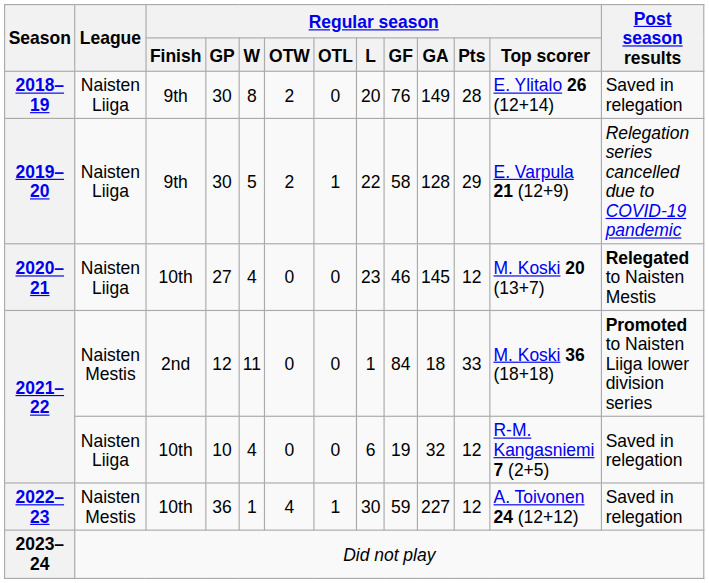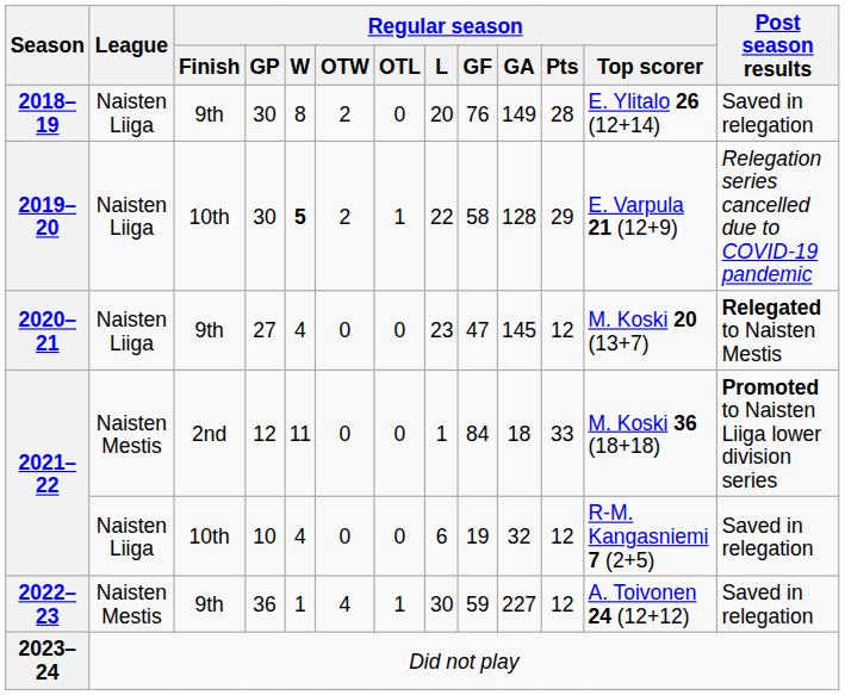 <table class="wikitable" style="text-align: center; font-size: 95%">
 <tr>
 <th rowspan="2">Season</th>
 <th rowspan="2">League</th>
 <th colspan="10"><a href='#'>Regular season</a></th>
 <th rowspan="2"><a href='#'>Post season</a> results</th>
 </tr>
 <tr>
 <th>Finish</th>
 <th>GP</th>
 <th>W</th>
 <th>OTW</th>
 <th>OTL</th>
 <th>L</th>
 <th>GF</th>
 <th>GA</th>
 <th>Pts</th>
 <th>Top scorer</th>
 </tr>
 <tr>
 <th><a href='#'>2018–19</a></th>
 <td>Naisten Liiga</td>
 <td>9th</td>
 <td>30</td>
 <td>8</td>
 <td>2</td>
 <td>0</td>
 <td>20</td>
 <td>76</td>
 <td>149</td>
 <td>28</td>
 <td align="left"> <a href='#'>E. Ylitalo</a> <strong>26</strong> (12+14)</td>
 <td align="left">Saved in relegation</td>
 </tr>
 <tr>
 <th><a href='#'>2019–20</a></th>
 <td>Naisten Liiga</td>
-<td>9th</td>
+<td>10th</td>
 <td>30</td>
-<td>5</td>
+<td><strong>5</strong></td>
 <td>2</td>
 <td>1</td>
 <td>22</td>
 <td>58</td>
 <td>128</td>
 <td>29</td>
 <td align="left"> <a href='#'>E. Varpula</a> <strong>21</strong> (12+9)</td>
 <td align="left"><em>Relegation series cancelled due to <a href='#'>COVID-19 pandemic</a></em></td>
 </tr>
 <tr>
 <th><a href='#'>2020–21</a></th>
 <td>Naisten Liiga</td>
-<td>10th</td>
+<td>9th</td>
 <td>27</td>
 <td>4</td>
 <td>0</td>
 <td>0</td>
 <td>23</td>
-<td>46</td>
+<td>47</td>
 <td>145</td>
 <td>12</td>
 <td align="left"> <a href='#'>M. Koski</a> <strong>20</strong> (13+7)</td>
 <td align="left"><strong>Relegated</strong> to Naisten Mestis</td>
 </tr>
 <tr>
 <th rowspan="2"><a href='#'>2021–22</a></th>
 <td>Naisten Mestis </td>
 <td>2nd</td>
 <td>12</td>
 <td>11</td>
 <td>0</td>
 <td>0</td>
 <td>1</td>
 <td>84</td>
 <td>18</td>
 <td>33</td>
 <td align="left"> <a href='#'>M. Koski</a> <strong>36</strong> (18+18)</td>
 <td align="left"><strong>Promoted</strong> to Naisten Liiga lower division series</td>
 </tr>
 <tr>
 <td>Naisten Liiga</td>
 <td>10th</td>
 <td>10</td>
 <td>4</td>
 <td>0</td>
 <td>0</td>
 <td>6</td>
 <td>19</td>
 <td>32</td>
 <td>12</td>
 <td align="left"> <a href='#'>R-M. Kangasniemi</a> <strong>7</strong> (2+5)</td>
 <td align="left">Saved in relegation</td>
 </tr>
 <tr>
 <th><a href='#'>2022–23</a></th>
 <td>Naisten Mestis </td>
-<td>10th</td>
+<td>9th</td>
 <td>36</td>
 <td>1</td>
 <td>4</td>
 <td>1</td>
 <td>30</td>
 <td>59</td>
 <td>227</td>
 <td>12</td>
 <td align="left"> <a href='#'>A. Toivonen</a> <strong>24</strong> (12+12)</td>
 <td align="left">Saved in relegation</td>
 </tr>
 <tr>
 <th>2023–24</th>
 <td colspan="12" align="center"><em>Did not play</em></td>
 </tr>
 </table>
